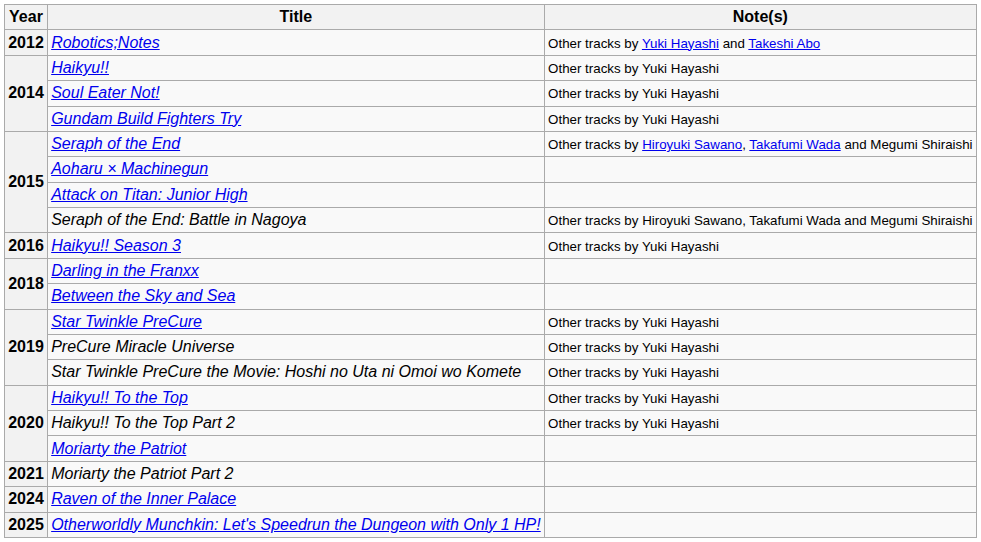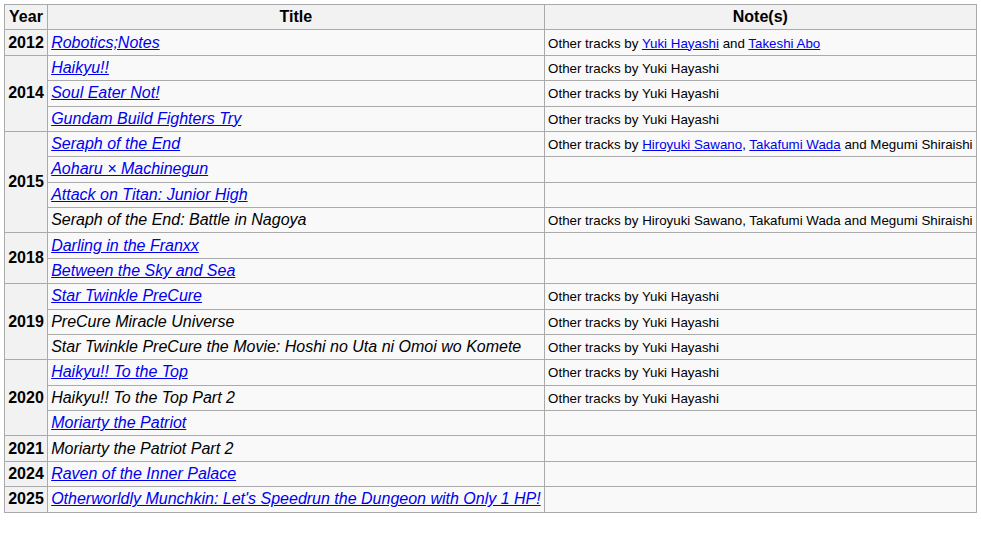 <table class="wikitable sortable">
 <tr>
 <th>Year</th>
 <th>Title</th>
 <th class="unsortable">Note(s)</th>
 </tr>
 <tr>
 <th>2012</th>
 <td><em><a href='#'>Robotics;Notes</a></em></td>
 <td><small>Other tracks by <a href='#'>Yuki Hayashi</a> and <a href='#'>Takeshi Abo</a></small></td>
 </tr>
 <tr>
 <th rowspan="3">2014</th>
 <td><em><a href='#'>Haikyu!!</a></em></td>
 <td><small>Other tracks by Yuki Hayashi</small></td>
 </tr>
 <tr>
 <td><em><a href='#'>Soul Eater Not!</a></em></td>
 <td><small>Other tracks by Yuki Hayashi</small></td>
 </tr>
 <tr>
 <td><em><a href='#'>Gundam Build Fighters Try</a></em></td>
 <td><small>Other tracks by Yuki Hayashi</small></td>
 </tr>
 <tr>
 <th rowspan="4">2015</th>
 <td><em><a href='#'>Seraph of the End</a></em></td>
 <td><small>Other tracks by <a href='#'>Hiroyuki Sawano</a>, <a href='#'>Takafumi Wada</a> and Megumi Shiraishi</small></td>
 </tr>
 <tr>
 <td><em><a href='#'>Aoharu × Machinegun</a></em></td>
 <td></td>
 </tr>
 <tr>
 <td><em><a href='#'>Attack on Titan: Junior High</a></em></td>
 <td></td>
 </tr>
 <tr>
 <td><em>Seraph of the End: Battle in Nagoya</em></td>
 <td><small>Other tracks by Hiroyuki Sawano, Takafumi Wada and Megumi Shiraishi</small></td>
-</tr>
-<tr>
-<th>2016</th>
-<td><em><a href='#'>Haikyu!! Season 3</a></em></td>
-<td><small>Other tracks by Yuki Hayashi</small></td>
 </tr>
 <tr>
 <th rowspan="2">2018</th>
 <td><em><a href='#'>Darling in the Franxx</a></em></td>
 <td></td>
 </tr>
 <tr>
 <td><em><a href='#'>Between the Sky and Sea</a></em></td>
 <td></td>
 </tr>
 <tr>
 <th rowspan="3">2019</th>
 <td><em><a href='#'>Star Twinkle PreCure</a></em></td>
 <td><small>Other tracks by Yuki Hayashi</small></td>
 </tr>
 <tr>
 <td><em>PreCure Miracle Universe</em></td>
 <td><small>Other tracks by Yuki Hayashi</small></td>
 </tr>
 <tr>
 <td><em>Star Twinkle PreCure the Movie: Hoshi no Uta ni Omoi wo Komete</em></td>
 <td><small>Other tracks by Yuki Hayashi</small></td>
 </tr>
 <tr>
 <th rowspan="3">2020</th>
 <td><em><a href='#'>Haikyu!! To the Top</a></em></td>
 <td><small>Other tracks by Yuki Hayashi</small></td>
 </tr>
 <tr>
 <td><em>Haikyu!! To the Top Part 2</em></td>
 <td><small>Other tracks by Yuki Hayashi</small></td>
 </tr>
 <tr>
 <td><em><a href='#'>Moriarty the Patriot</a></em></td>
 <td></td>
 </tr>
 <tr>
 <th>2021</th>
 <td><em>Moriarty the Patriot Part 2</em></td>
 <td></td>
 </tr>
 <tr>
 <th>2024</th>
 <td><em><a href='#'>Raven of the Inner Palace</a></em></td>
 <td></td>
 </tr>
 <tr>
 <th>2025</th>
 <td><em><a href='#'>Otherworldly Munchkin: Let's Speedrun the Dungeon with Only 1 HP!</a></em></td>
 <td></td>
 </tr>
 </table>
